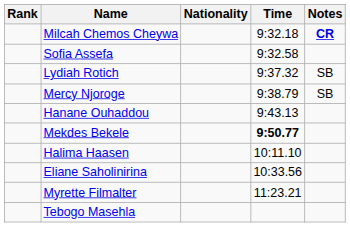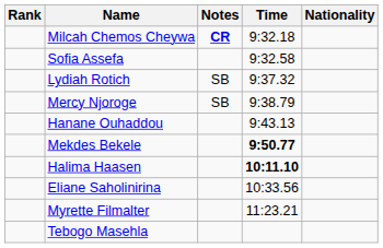 <table class="wikitable sortable" style="text-align:center">
 <tr>
 <th>Rank</th>
 <th>Name</th>
+<th>Notes</th>
+<th>Time</th>
 <th>Nationality</th>
-<th>Time</th>
-<th>Notes</th>
 </tr>
 <tr>
 <td></td>
 <td align=left><a href='#'>Milcah Chemos Cheywa</a></td>
+<td><strong><a href='#'>CR</a></strong></td>
+<td>9:32.18</td>
 <td align=left></td>
-<td>9:32.18</td>
-<td><strong><a href='#'>CR</a></strong></td>
 </tr>
 <tr>
 <td></td>
 <td align=left><a href='#'>Sofia Assefa</a></td>
+<td></td>
+<td>9:32.58</td>
 <td align=left></td>
-<td>9:32.58</td>
-<td></td>
 </tr>
 <tr>
 <td></td>
 <td align=left><a href='#'>Lydiah Rotich</a></td>
+<td>SB</td>
+<td>9:37.32</td>
 <td align=left></td>
-<td>9:37.32</td>
-<td>SB</td>
 </tr>
 <tr>
 <td></td>
 <td align=left><a href='#'>Mercy Njoroge</a></td>
+<td>SB</td>
+<td>9:38.79</td>
 <td align=left></td>
-<td>9:38.79</td>
-<td>SB</td>
 </tr>
 <tr>
 <td></td>
 <td align=left><a href='#'>Hanane Ouhaddou</a></td>
+<td></td>
+<td>9:43.13</td>
 <td align=left></td>
-<td>9:43.13</td>
-<td></td>
 </tr>
 <tr>
 <td></td>
 <td align=left><a href='#'>Mekdes Bekele</a></td>
+<td></td>
+<td><strong>9:50.77</strong></td>
 <td align=left></td>
-<td><strong>9:50.77</strong></td>
-<td></td>
 </tr>
 <tr>
 <td></td>
 <td align=left><a href='#'>Halima Haasen</a></td>
+<td></td>
+<td><strong>10:11.10</strong></td>
 <td align=left></td>
-<td>10:11.10</td>
-<td></td>
 </tr>
 <tr>
 <td></td>
 <td align=left><a href='#'>Eliane Saholinirina</a></td>
+<td></td>
+<td>10:33.56</td>
 <td align=left></td>
-<td>10:33.56</td>
-<td></td>
 </tr>
 <tr>
 <td></td>
 <td align=left><a href='#'>Myrette Filmalter</a></td>
+<td></td>
+<td>11:23.21</td>
 <td align=left></td>
-<td>11:23.21</td>
-<td></td>
 </tr>
 <tr>
 <td></td>
 <td align=left><a href='#'>Tebogo Masehla</a></td>
-<td align=left></td>
 <td></td>
 <td></td>
+<td align=left></td>
 </tr>
 </table>
